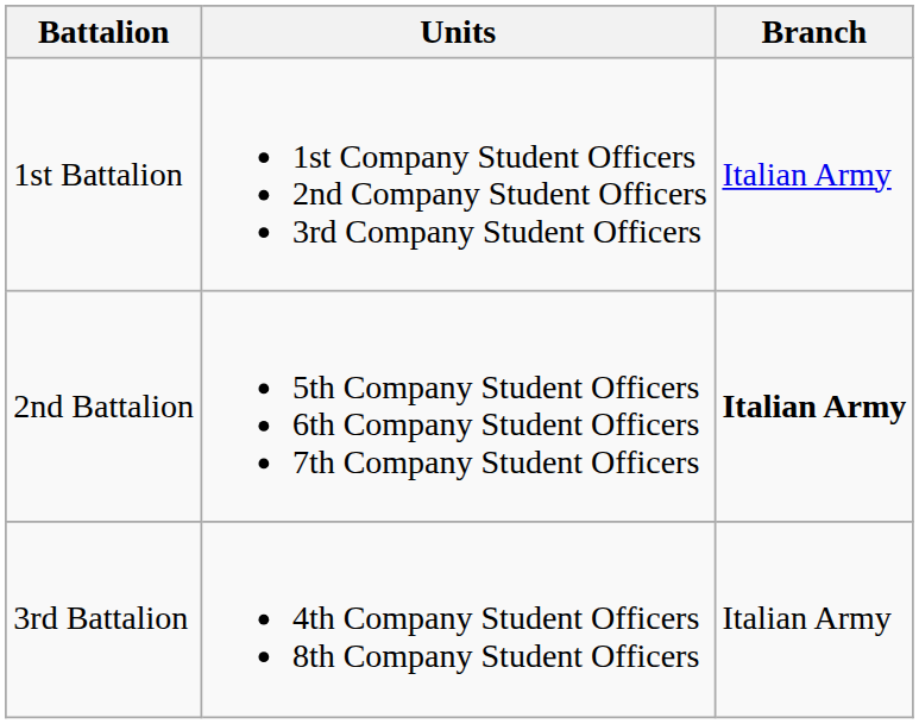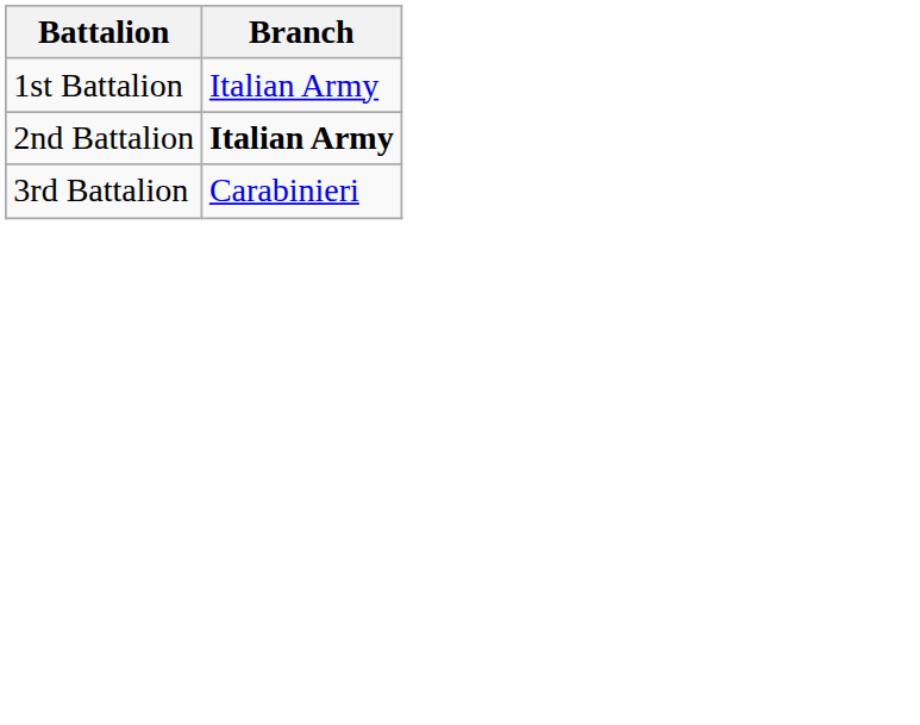 <table class="wikitable">
 <tr>
 <th>Battalion</th>
-<th>Units</th>
 <th>Branch</th>
 </tr>
 <tr>
 <td>1st Battalion</td>
-<td><br><ul><li>1st Company Student Officers</li><li>2nd Company Student Officers</li><li>3rd Company Student Officers</li></ul></td>
 <td><a href='#'>Italian Army</a></td>
 </tr>
 <tr>
 <td>2nd Battalion</td>
-<td><br><ul><li>5th Company Student Officers</li><li>6th Company Student Officers</li><li>7th Company Student Officers</li></ul></td>
 <td><strong>Italian Army</strong></td>
 </tr>
 <tr>
 <td>3rd Battalion</td>
-<td><br><ul><li>4th Company Student Officers</li><li>8th Company Student Officers</li></ul></td>
-<td>Italian Army</td>
+<td><a href='#'>Carabinieri</a></td>
 </tr>
 </table>
